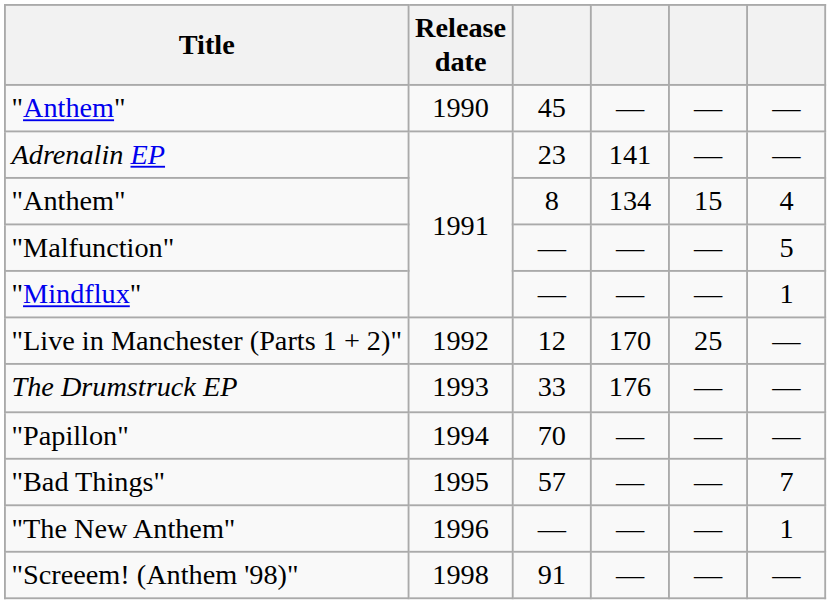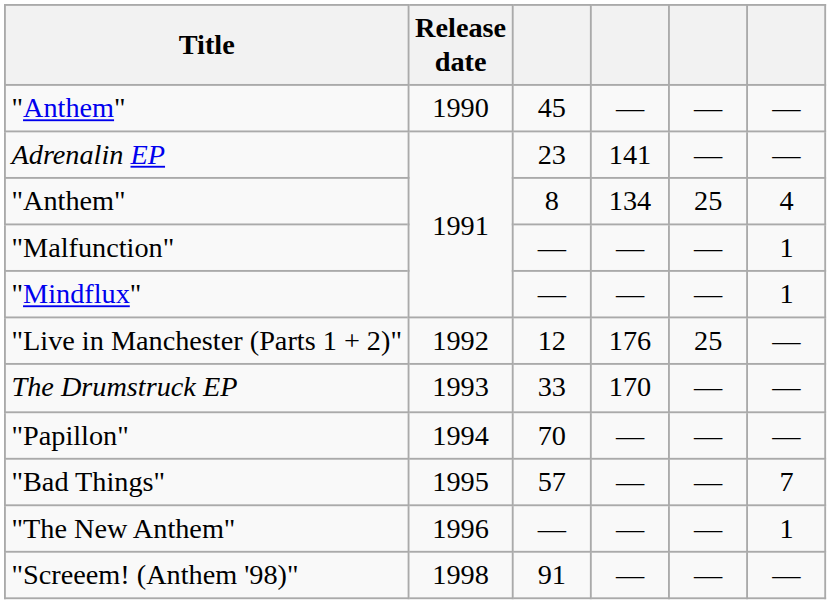 <table class="wikitable" style="font-size:95%">
 <tr>
 <th>Title</th>
 <th>Release<br>date</th>
 <th width="35"></th>
 <th width="35"><br></th>
 <th width="35"></th>
 <th width="35"><br></th>
 </tr>
 <tr>
 <td align=left>"<a href='#'>Anthem</a>"</td>
 <td align=center>1990</td>
 <td align=center>45</td>
 <td align=center>—</td>
 <td align=center>—</td>
 <td align=center>—</td>
 </tr>
 <tr>
 <td align=left><em>Adrenalin <a href='#'>EP</a></em></td>
 <td style="text-align:center;" rowspan="4">1991</td>
 <td align=center>23</td>
 <td align=center>141</td>
 <td align=center>—</td>
 <td align=center>—</td>
 </tr>
 <tr>
 <td align=left>"Anthem" </td>
 <td align=center>8</td>
 <td align=center>134</td>
-<td align=center>15</td>
+<td align=center>25</td>
 <td align=center>4</td>
 </tr>
 <tr>
 <td align=left>"Malfunction" </td>
 <td align=center>—</td>
 <td align=center>—</td>
 <td align=center>—</td>
-<td align=center>5</td>
+<td align=center>1</td>
 </tr>
 <tr>
 <td align=left>"<a href='#'>Mindflux</a>" </td>
 <td align=center>—</td>
 <td align=center>—</td>
 <td align=center>—</td>
 <td align=center>1</td>
 </tr>
 <tr>
 <td align=left>"Live in Manchester (Parts 1 + 2)"</td>
 <td align=center>1992</td>
 <td align=center>12</td>
-<td align=center>170</td>
+<td align=center>176</td>
 <td align=center>25</td>
 <td align=center>—</td>
 </tr>
 <tr>
 <td align=left><em>The Drumstruck EP</em></td>
 <td align=center>1993</td>
 <td align=center>33</td>
-<td align=center>176</td>
+<td align=center>170</td>
 <td align=center>—</td>
 <td align=center>—</td>
 </tr>
 <tr>
 <td align=left>"Papillon"</td>
 <td align=center>1994</td>
 <td align=center>70</td>
 <td align=center>—</td>
 <td align=center>—</td>
 <td align=center>—</td>
 </tr>
 <tr>
 <td align=left>"Bad Things" </td>
 <td align=center>1995</td>
 <td align=center>57</td>
 <td align=center>—</td>
 <td align=center>—</td>
 <td align=center>7</td>
 </tr>
 <tr>
 <td align=left>"The New Anthem"  </td>
 <td align=center>1996</td>
 <td align=center>—</td>
 <td align=center>—</td>
 <td align=center>—</td>
 <td align=center>1</td>
 </tr>
 <tr>
 <td align=left>"Screeem! (Anthem '98)" </td>
 <td align=center>1998</td>
 <td align=center>91</td>
 <td align=center>—</td>
 <td align=center>—</td>
 <td align=center>—</td>
 </tr>
 </table>
